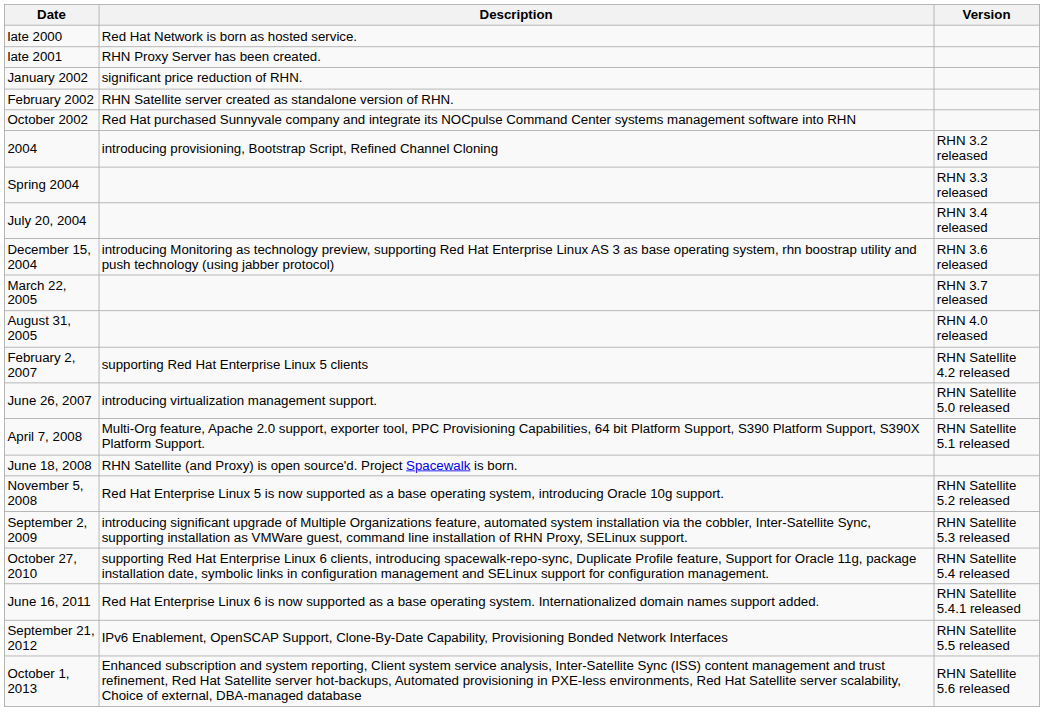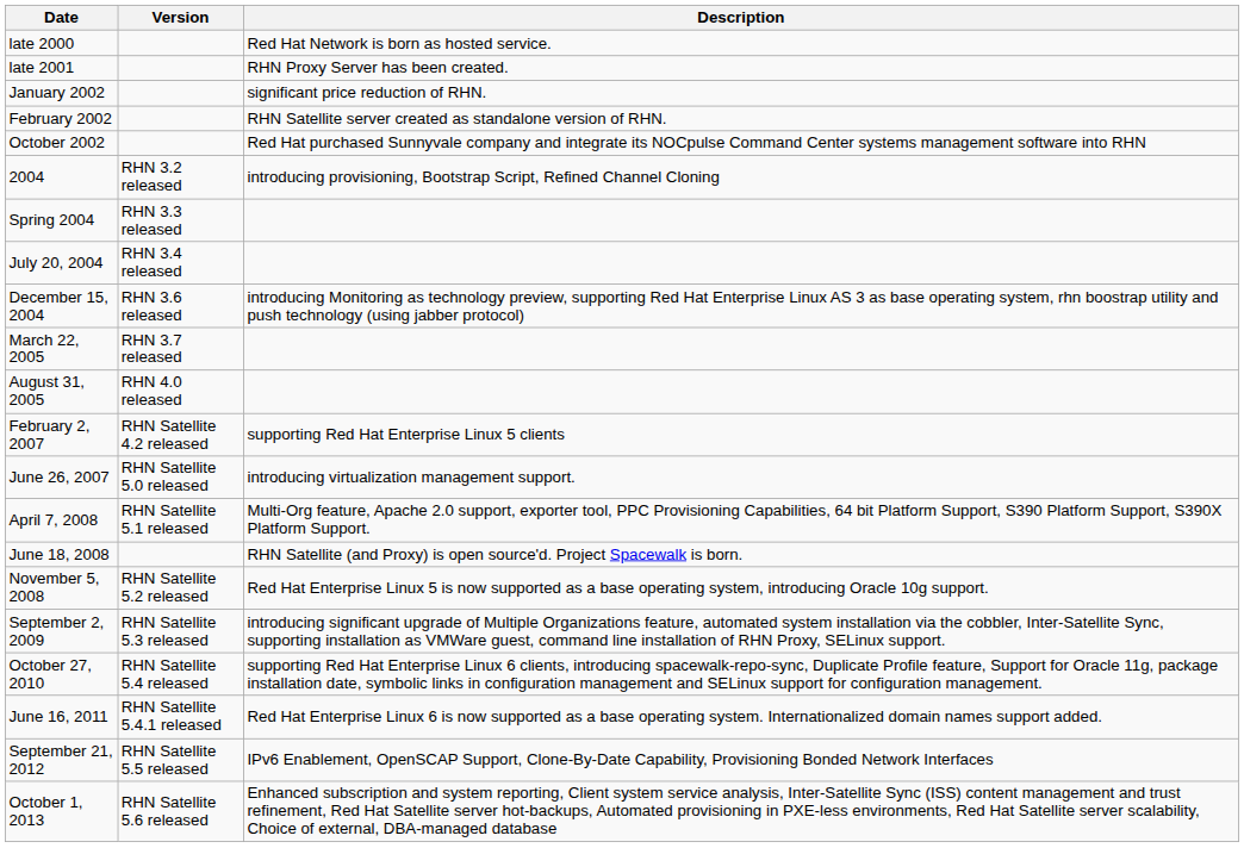 <table class="wikitable">
 <tr>
 <th>Date</th>
+<th>Version</th>
 <th>Description</th>
-<th>Version</th>
 </tr>
 <tr>
 <td>late 2000</td>
+<td></td>
 <td>Red Hat Network is born as hosted service.</td>
+</tr>
+<tr>
+<td>late 2001</td>
+<td></td>
+<td>RHN Proxy Server has been created.</td>
+</tr>
+<tr>
+<td>January 2002</td>
+<td></td>
+<td>significant price reduction of RHN.</td>
+</tr>
+<tr>
+<td>February 2002</td>
+<td></td>
+<td>RHN Satellite server created as standalone version of RHN.</td>
+</tr>
+<tr>
+<td>October 2002</td>
+<td></td>
+<td>Red Hat purchased Sunnyvale company and integrate its NOCpulse Command Center systems management software into RHN</td>
+</tr>
+<tr>
+<td>2004</td>
+<td>RHN 3.2 released</td>
+<td>introducing provisioning, Bootstrap Script, Refined Channel Cloning</td>
+</tr>
+<tr>
+<td>Spring 2004</td>
+<td>RHN 3.3 released</td>
 <td></td>
 </tr>
 <tr>
-<td>late 2001</td>
-<td>RHN Proxy Server has been created.</td>
+<td>July 20, 2004</td>
+<td>RHN 3.4 released</td>
 <td></td>
 </tr>
 <tr>
-<td>January 2002</td>
-<td>significant price reduction of RHN.</td>
+<td>December 15, 2004</td>
+<td>RHN 3.6 released</td>
+<td>introducing Monitoring as technology preview, supporting Red Hat Enterprise Linux AS 3 as base operating system, rhn boostrap utility and push technology (using jabber protocol)</td>
+</tr>
+<tr>
+<td>March 22, 2005</td>
+<td>RHN 3.7 released</td>
 <td></td>
 </tr>
 <tr>
-<td>February 2002</td>
-<td>RHN Satellite server created as standalone version of RHN.</td>
+<td>August 31, 2005</td>
+<td>RHN 4.0 released</td>
 <td></td>
 </tr>
 <tr>
-<td>October 2002</td>
-<td>Red Hat purchased Sunnyvale company and integrate its NOCpulse Command Center systems management software into RHN</td>
-<td></td>
-</tr>
-<tr>
-<td>2004</td>
-<td>introducing provisioning, Bootstrap Script, Refined Channel Cloning</td>
-<td>RHN 3.2 released</td>
-</tr>
-<tr>
-<td>Spring 2004</td>
-<td></td>
-<td>RHN 3.3 released</td>
-</tr>
-<tr>
-<td>July 20, 2004</td>
-<td></td>
-<td>RHN 3.4 released</td>
-</tr>
-<tr>
-<td>December 15, 2004</td>
-<td>introducing Monitoring as technology preview, supporting Red Hat Enterprise Linux AS 3 as base operating system, rhn boostrap utility and push technology (using jabber protocol)</td>
-<td>RHN 3.6 released</td>
-</tr>
-<tr>
-<td>March 22, 2005</td>
-<td></td>
-<td>RHN 3.7 released</td>
-</tr>
-<tr>
-<td>August 31, 2005</td>
-<td></td>
-<td>RHN 4.0 released</td>
-</tr>
-<tr>
 <td>February 2, 2007</td>
+<td>RHN Satellite 4.2 released</td>
 <td>supporting Red Hat Enterprise Linux 5 clients</td>
-<td>RHN Satellite 4.2 released</td>
 </tr>
 <tr>
 <td>June 26, 2007</td>
+<td>RHN Satellite 5.0 released</td>
 <td>introducing virtualization management support.</td>
-<td>RHN Satellite 5.0 released</td>
 </tr>
 <tr>
 <td>April 7, 2008</td>
+<td>RHN Satellite 5.1 released</td>
 <td>Multi-Org feature, Apache 2.0 support, exporter tool, PPC Provisioning Capabilities, 64 bit Platform Support, S390 Platform Support, S390X Platform Support.</td>
-<td>RHN Satellite 5.1 released</td>
 </tr>
 <tr>
 <td>June 18, 2008</td>
+<td></td>
 <td>RHN Satellite (and Proxy) is open source'd. Project <a href='#'>Spacewalk</a> is born.</td>
-<td></td>
 </tr>
 <tr>
 <td>November 5, 2008</td>
+<td>RHN Satellite 5.2 released</td>
 <td>Red Hat Enterprise Linux 5 is now supported as a base operating system, introducing Oracle 10g support.</td>
-<td>RHN Satellite 5.2 released</td>
 </tr>
 <tr>
 <td>September 2, 2009</td>
+<td>RHN Satellite 5.3 released</td>
 <td>introducing significant upgrade of Multiple Organizations feature, automated system installation via the cobbler, Inter-Satellite Sync, supporting installation as VMWare guest, command line installation of RHN Proxy, SELinux support.</td>
-<td>RHN Satellite 5.3 released</td>
 </tr>
 <tr>
 <td>October 27, 2010</td>
+<td>RHN Satellite 5.4 released</td>
 <td>supporting Red Hat Enterprise Linux 6 clients, introducing spacewalk-repo-sync, Duplicate Profile feature, Support for Oracle 11g, package installation date, symbolic links in configuration management and SELinux support for configuration management.</td>
-<td>RHN Satellite 5.4 released</td>
 </tr>
 <tr>
 <td>June 16, 2011</td>
+<td>RHN Satellite 5.4.1 released</td>
 <td>Red Hat Enterprise Linux 6 is now supported as a base operating system. Internationalized domain names support added.</td>
-<td>RHN Satellite 5.4.1 released</td>
 </tr>
 <tr>
 <td>September 21, 2012</td>
+<td>RHN Satellite 5.5 released</td>
 <td>IPv6 Enablement, OpenSCAP Support, Clone-By-Date Capability, Provisioning Bonded Network Interfaces</td>
-<td>RHN Satellite 5.5 released</td>
 </tr>
 <tr>
 <td>October 1, 2013</td>
+<td>RHN Satellite 5.6 released</td>
 <td>Enhanced subscription and system reporting, Client system service analysis, Inter-Satellite Sync (ISS) content management and trust refinement, Red Hat Satellite server hot-backups, Automated provisioning in PXE-less environments, Red Hat Satellite server scalability, Choice of external, DBA-managed database</td>
-<td>RHN Satellite 5.6 released</td>
 </tr>
 </table>
